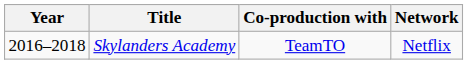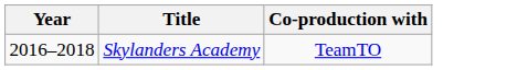 <table class="wikitable sortable">
 <tr>
 <th>Year</th>
 <th>Title</th>
 <th class="unsortable">Co-production with</th>
-<th>Network</th>
 </tr>
 <tr style="text-align:center;">
 <td>2016–2018</td>
 <td><em><a href='#'>Skylanders Academy</a></em></td>
 <td><a href='#'>TeamTO</a></td>
-<td><a href='#'>Netflix</a></td>
 </tr>
 </table>
